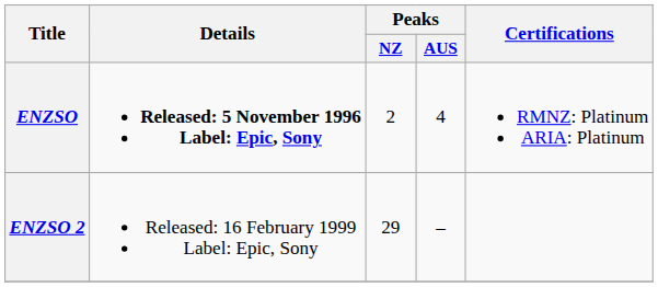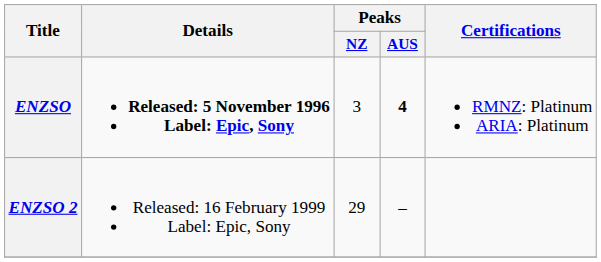 <table class="wikitable plainrowheaders" style="text-align:center">
 <tr>
 <th scope="col" rowspan="2">Title</th>
 <th scope="col" rowspan="2">Details</th>
 <th colspan="2">Peaks</th>
 <th scope="col" rowspan="2"><a href='#'>Certifications</a></th>
 </tr>
 <tr>
 <th scope="col" style="width:2.5em;font-size:90%;"><a href='#'>NZ</a><br></th>
 <th scope="col" style="width:2.5em;font-size:90%;"><a href='#'>AUS</a><br></th>
 </tr>
 <tr>
 <th scope="row"><em><a href='#'>ENZSO</a></em></th>
 <td><strong><br><ul><li>Released: 5 November 1996</li><li>Label: <a href='#'>Epic</a>, <a href='#'>Sony</a></li></ul></strong></td>
-<td>2</td>
-<td>4</td>
+<td>3</td>
+<td><strong>4</strong></td>
 <td><br><ul><li><a href='#'>RMNZ</a>: Platinum</li><li><a href='#'>ARIA</a>: Platinum</li></ul></td>
 </tr>
 <tr>
 <th scope="row"><em><a href='#'>ENZSO 2</a></em></th>
 <td><br><ul><li>Released: 16 February 1999</li><li>Label: Epic, Sony</li></ul></td>
 <td>29</td>
 <td>–</td>
 <td></td>
 </tr>
 <tr>
 </tr>
 </table>
